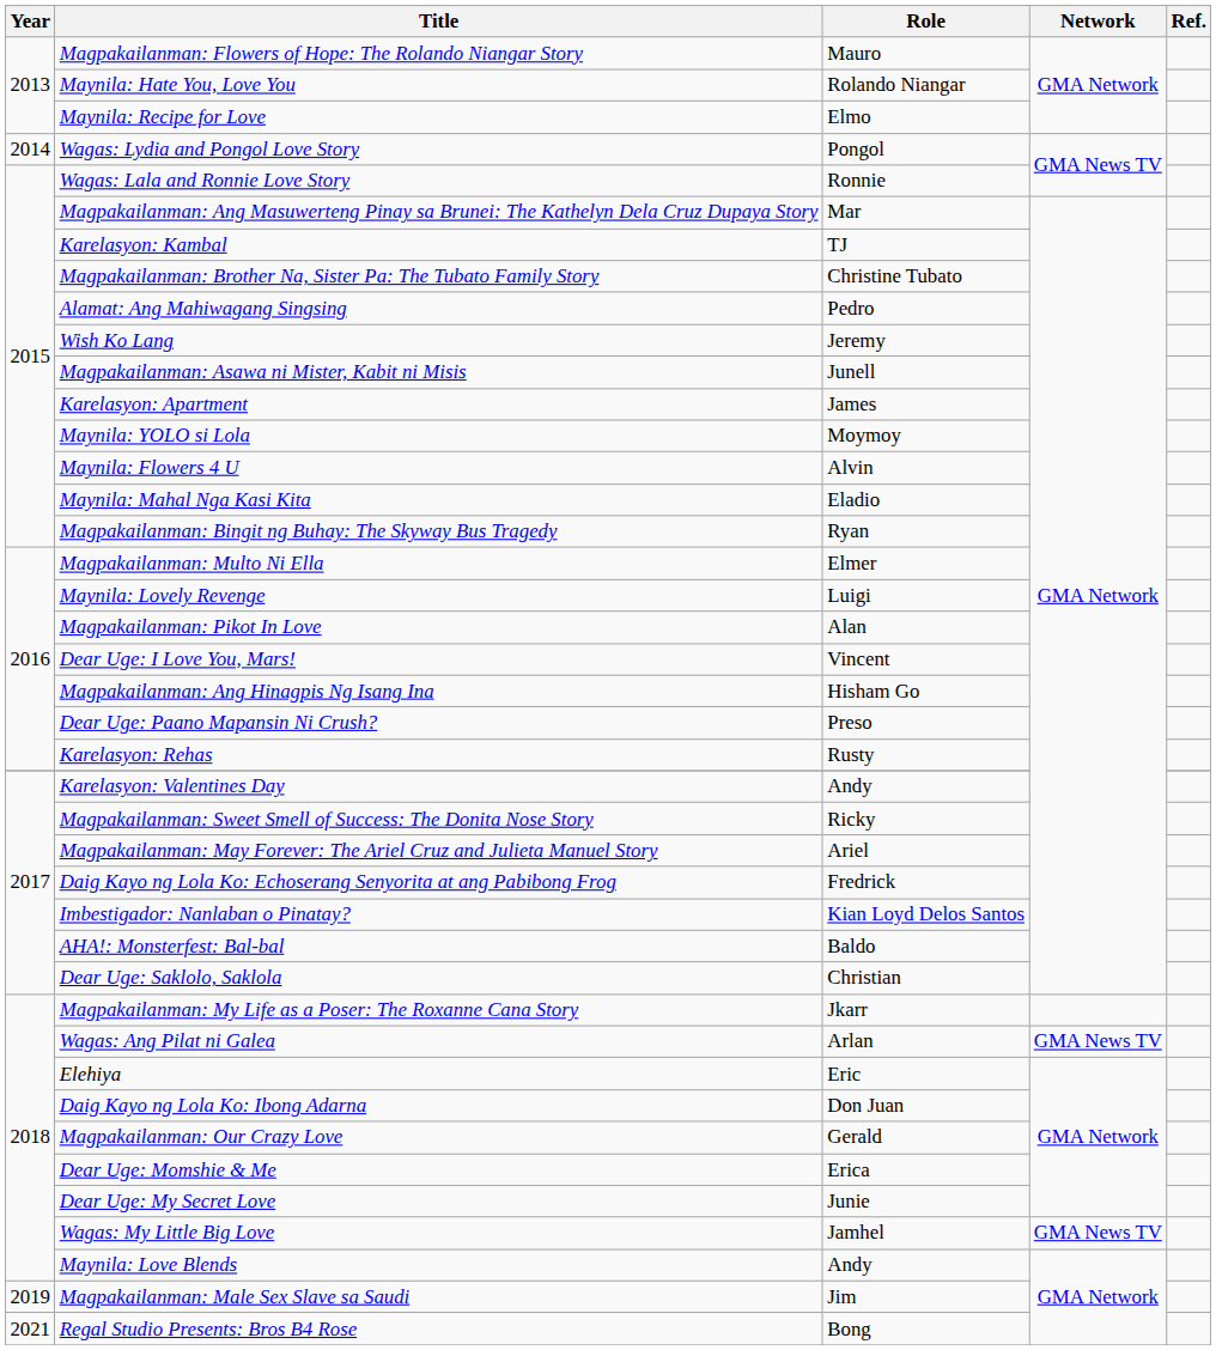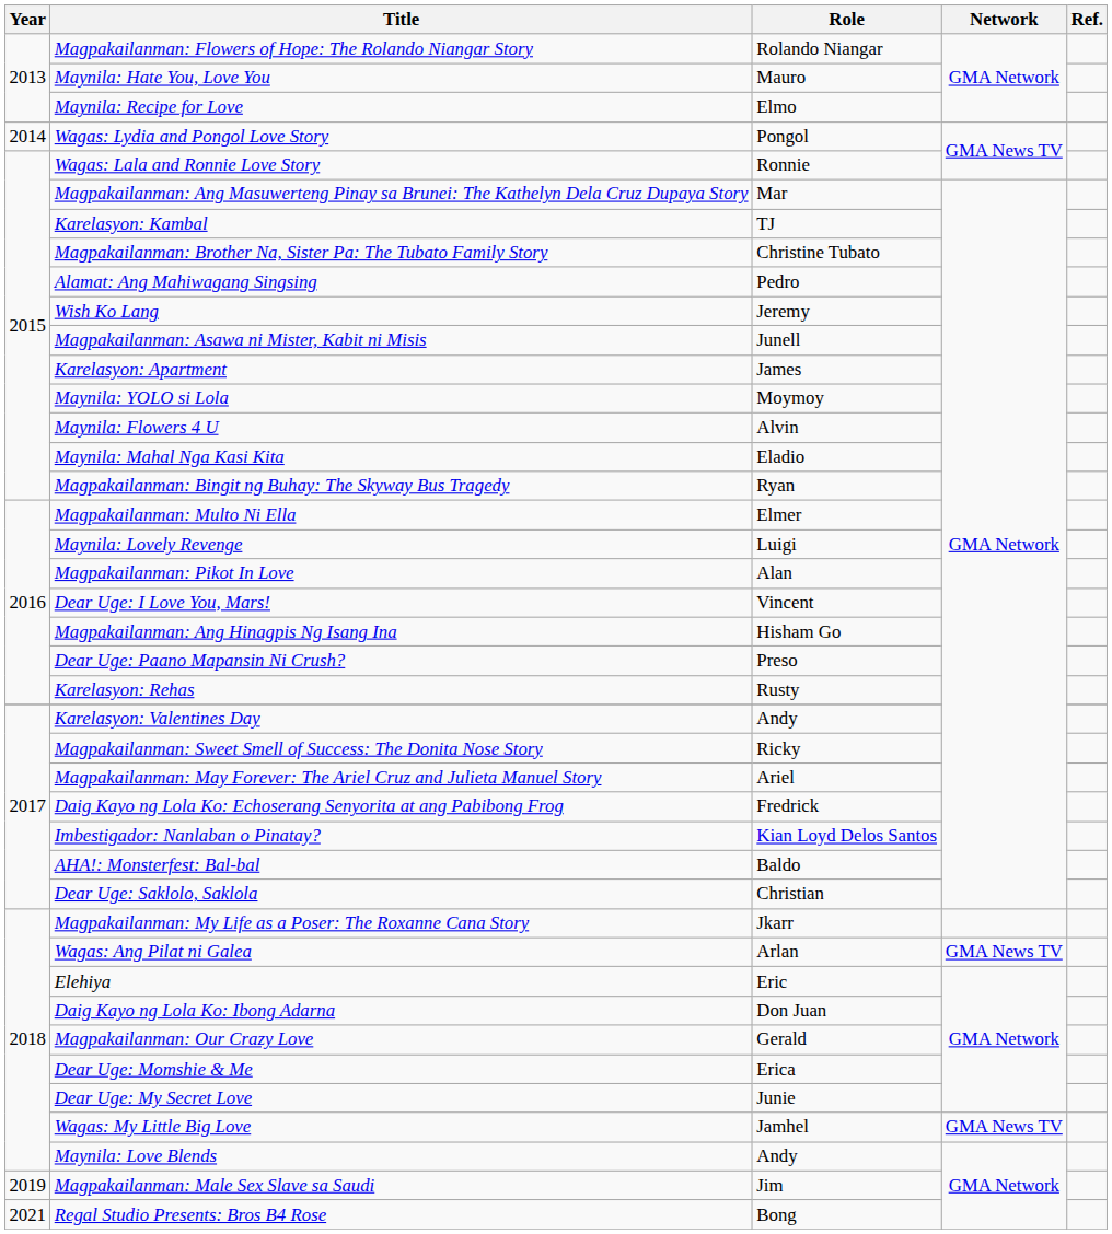 <table class="wikitable sortable">
 <tr>
 <th>Year</th>
 <th>Title</th>
 <th>Role</th>
 <th>Network</th>
 <th>Ref.</th>
 </tr>
 <tr>
 <td rowspan="3">2013</td>
 <td><em><a href='#'>Magpakailanman: Flowers of Hope: The Rolando Niangar Story</a></em></td>
-<td>Mauro</td>
+<td>Rolando Niangar</td>
 <td rowspan="3" style="text-align:center;"><a href='#'>GMA Network</a></td>
 <td></td>
 </tr>
 <tr>
 <td><em><a href='#'>Maynila: Hate You, Love You</a></em></td>
-<td>Rolando Niangar</td>
+<td>Mauro</td>
 <td></td>
 </tr>
 <tr>
 <td><em><a href='#'>Maynila: Recipe for Love</a></em></td>
 <td>Elmo</td>
 <td></td>
 </tr>
 <tr>
 <td>2014</td>
 <td><em><a href='#'>Wagas: Lydia and Pongol Love Story</a></em></td>
 <td>Pongol</td>
 <td rowspan="2" style="text-align:center;"><a href='#'>GMA News TV</a></td>
 <td></td>
 </tr>
 <tr>
 <td rowspan="12">2015</td>
 <td><em><a href='#'>Wagas: Lala and Ronnie Love Story</a></em></td>
 <td>Ronnie</td>
 <td></td>
 </tr>
 <tr>
 <td><em><a href='#'>Magpakailanman: Ang Masuwerteng Pinay sa Brunei: The Kathelyn Dela Cruz Dupaya Story</a></em></td>
 <td>Mar </td>
 <td rowspan="26" style="text-align:center;"><a href='#'>GMA Network</a></td>
 <td></td>
 </tr>
 <tr>
 <td><em><a href='#'>Karelasyon: Kambal</a></em></td>
 <td>TJ</td>
 <td></td>
 </tr>
 <tr>
 <td><em><a href='#'>Magpakailanman: Brother Na, Sister Pa: The Tubato Family Story</a></em></td>
 <td>Christine Tubato</td>
 <td></td>
 </tr>
 <tr>
 <td><em><a href='#'>Alamat: Ang Mahiwagang Singsing</a></em></td>
 <td>Pedro</td>
 <td></td>
 </tr>
 <tr>
 <td><em><a href='#'>Wish Ko Lang</a></em></td>
 <td>Jeremy</td>
 <td></td>
 </tr>
 <tr>
 <td><em><a href='#'>Magpakailanman: Asawa ni Mister, Kabit ni Misis</a></em></td>
 <td>Junell</td>
 <td></td>
 </tr>
 <tr>
 <td><em><a href='#'>Karelasyon: Apartment</a></em></td>
 <td>James</td>
 <td></td>
 </tr>
 <tr>
 <td><em><a href='#'>Maynila: YOLO si Lola</a></em></td>
 <td>Moymoy</td>
 <td></td>
 </tr>
 <tr>
 <td><em><a href='#'>Maynila: Flowers 4 U</a></em></td>
 <td>Alvin</td>
 <td></td>
 </tr>
 <tr>
 <td><em><a href='#'>Maynila: Mahal Nga Kasi Kita</a></em></td>
 <td>Eladio</td>
 <td></td>
 </tr>
 <tr>
 <td><em><a href='#'>Magpakailanman: Bingit ng Buhay: The Skyway Bus Tragedy</a></em></td>
 <td>Ryan</td>
 <td></td>
 </tr>
 <tr>
 <td rowspan="7">2016</td>
 <td><em><a href='#'>Magpakailanman: Multo Ni Ella</a></em></td>
 <td>Elmer</td>
 <td></td>
 </tr>
 <tr>
 <td><em><a href='#'>Maynila: Lovely Revenge</a></em></td>
 <td>Luigi</td>
 <td></td>
 </tr>
 <tr>
 <td><em><a href='#'>Magpakailanman: Pikot In Love</a></em></td>
 <td>Alan</td>
 <td></td>
 </tr>
 <tr>
 <td><em><a href='#'>Dear Uge: I Love You, Mars!</a></em></td>
 <td>Vincent</td>
 <td></td>
 </tr>
 <tr>
 <td><em><a href='#'>Magpakailanman: Ang Hinagpis Ng Isang Ina</a></em></td>
 <td>Hisham Go</td>
 <td></td>
 </tr>
 <tr>
 <td><em><a href='#'>Dear Uge: Paano Mapansin Ni Crush?</a></em></td>
 <td>Preso</td>
 <td></td>
 </tr>
 <tr>
 <td><em><a href='#'>Karelasyon: Rehas</a></em></td>
 <td>Rusty</td>
 <td></td>
 </tr>
 <tr>
 </tr>
 <tr>
 <td rowspan="7">2017</td>
 <td><em><a href='#'>Karelasyon: Valentines Day</a></em></td>
 <td>Andy</td>
 <td></td>
 </tr>
 <tr>
 <td><em><a href='#'>Magpakailanman: Sweet Smell of Success: The Donita Nose Story</a></em></td>
 <td>Ricky</td>
 <td></td>
 </tr>
 <tr>
 <td><em><a href='#'>Magpakailanman: May Forever: The Ariel Cruz and Julieta Manuel Story</a></em></td>
 <td>Ariel </td>
 <td></td>
 </tr>
 <tr>
 <td><em><a href='#'>Daig Kayo ng Lola Ko: Echoserang Senyorita at ang Pabibong Frog</a></em></td>
 <td>Fredrick</td>
 <td></td>
 </tr>
 <tr>
 <td><em><a href='#'>Imbestigador: Nanlaban o Pinatay?</a></em></td>
 <td><a href='#'>Kian Loyd Delos Santos</a></td>
 <td></td>
 </tr>
 <tr>
 <td><em><a href='#'>AHA!: Monsterfest: Bal-bal</a></em></td>
 <td>Baldo</td>
 <td></td>
 </tr>
 <tr>
 <td><em><a href='#'>Dear Uge: Saklolo, Saklola</a></em></td>
 <td>Christian</td>
 <td></td>
 </tr>
 <tr>
 <td rowspan="9">2018</td>
 <td><em><a href='#'>Magpakailanman: My Life as a Poser: The Roxanne Cana Story</a></em></td>
 <td>Jkarr</td>
 <td></td>
 </tr>
 <tr>
 <td><em><a href='#'>Wagas: Ang Pilat ni Galea</a></em></td>
 <td>Arlan</td>
 <td style="text-align:center;"><a href='#'>GMA News TV</a></td>
 <td></td>
 </tr>
 <tr>
 <td><em>Elehiya</em></td>
 <td>Eric</td>
 <td rowspan="5" style="text-align:center;"><a href='#'>GMA Network</a></td>
 <td></td>
 </tr>
 <tr>
 <td><em><a href='#'>Daig Kayo ng Lola Ko: Ibong Adarna</a></em></td>
 <td>Don Juan</td>
 <td></td>
 </tr>
 <tr>
 <td><em><a href='#'>Magpakailanman: Our Crazy Love</a></em></td>
 <td>Gerald</td>
 <td></td>
 </tr>
 <tr>
 <td><em><a href='#'>Dear Uge: Momshie & Me</a></em></td>
 <td>Erica</td>
 <td></td>
 </tr>
 <tr>
 <td><em><a href='#'>Dear Uge: My Secret Love</a></em></td>
 <td>Junie</td>
 <td></td>
 </tr>
 <tr>
 <td><em><a href='#'>Wagas: My Little Big Love</a></em></td>
 <td>Jamhel</td>
 <td style="text-align:center;"><a href='#'>GMA News TV</a></td>
 <td></td>
 </tr>
 <tr>
 <td><em><a href='#'>Maynila: Love Blends</a></em></td>
 <td>Andy</td>
 <td rowspan="3" style="text-align:center;"><a href='#'>GMA Network</a></td>
 <td></td>
 </tr>
 <tr>
 <td>2019</td>
 <td><em><a href='#'>Magpakailanman: Male Sex Slave sa Saudi</a></em></td>
 <td>Jim</td>
 <td></td>
 </tr>
 <tr>
 <td>2021</td>
 <td><a href='#'><em>Regal Studio Presents: Bros B4 Rose</em></a></td>
 <td>Bong</td>
 <td></td>
 </tr>
 </table>
